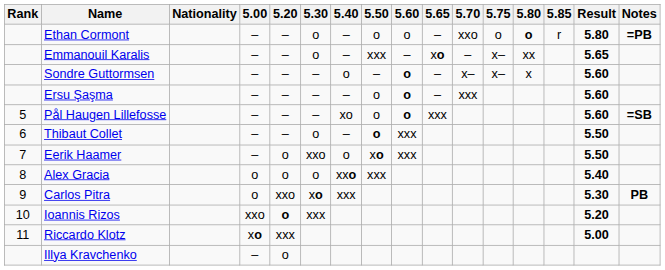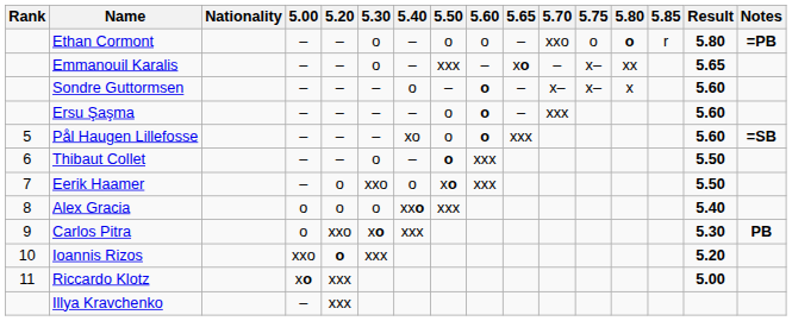 <table class="wikitable sortable" style="text-align:center">
 <tr>
 <th>Rank</th>
 <th>Name</th>
 <th>Nationality</th>
 <th>5.00</th>
 <th>5.20</th>
 <th>5.30</th>
 <th>5.40</th>
 <th>5.50</th>
 <th>5.60</th>
 <th>5.65</th>
 <th>5.70</th>
 <th>5.75</th>
 <th>5.80</th>
 <th>5.85</th>
 <th>Result</th>
 <th>Notes</th>
 </tr>
 <tr>
 <td></td>
 <td align=left><a href='#'>Ethan Cormont</a></td>
 <td align=left></td>
 <td>–</td>
 <td>–</td>
 <td>o</td>
 <td>–</td>
 <td>o</td>
 <td>o</td>
 <td>–</td>
 <td>xxo</td>
 <td>o</td>
 <td><strong>o</strong></td>
 <td>r</td>
 <td><strong>5.80</strong></td>
 <td><strong>=PB</strong></td>
 </tr>
 <tr>
 <td></td>
 <td align=left><a href='#'>Emmanouil Karalis</a></td>
 <td align=left></td>
 <td>–</td>
 <td>–</td>
 <td>o</td>
 <td>–</td>
 <td>xxx</td>
 <td>–</td>
 <td>x<strong>o</strong></td>
 <td>–</td>
 <td>x–</td>
 <td>xx</td>
 <td></td>
 <td><strong>5.65</strong></td>
 <td></td>
 </tr>
 <tr>
 <td></td>
 <td align=left><a href='#'>Sondre Guttormsen</a></td>
 <td align=left></td>
 <td>–</td>
 <td>–</td>
 <td>–</td>
 <td>o</td>
 <td>–</td>
 <td><strong>o</strong></td>
 <td>–</td>
 <td>x–</td>
 <td>x–</td>
 <td>x</td>
 <td></td>
 <td><strong>5.60</strong></td>
 <td></td>
 </tr>
 <tr>
 <td></td>
 <td align=left><a href='#'>Ersu Şaşma</a></td>
 <td align=left></td>
 <td>–</td>
 <td>–</td>
 <td>–</td>
 <td>–</td>
 <td>o</td>
 <td><strong>o</strong></td>
 <td>–</td>
 <td>xxx</td>
 <td></td>
 <td></td>
 <td></td>
 <td><strong>5.60</strong></td>
 <td></td>
 </tr>
 <tr>
 <td>5</td>
 <td align=left><a href='#'>Pål Haugen Lillefosse</a></td>
 <td align=left></td>
 <td>–</td>
 <td>–</td>
 <td>–</td>
 <td>xo</td>
 <td>o</td>
 <td><strong>o</strong></td>
 <td>xxx</td>
 <td></td>
 <td></td>
 <td></td>
 <td></td>
 <td><strong>5.60</strong></td>
 <td><strong>=SB</strong></td>
 </tr>
 <tr>
 <td>6</td>
 <td align=left><a href='#'>Thibaut Collet</a></td>
 <td align=left></td>
 <td>–</td>
 <td>–</td>
 <td>o</td>
 <td>–</td>
 <td><strong>o</strong></td>
 <td>xxx</td>
 <td></td>
 <td></td>
 <td></td>
 <td></td>
 <td></td>
 <td><strong>5.50</strong></td>
 <td></td>
 </tr>
 <tr>
 <td>7</td>
 <td align=left><a href='#'>Eerik Haamer</a></td>
 <td align=left></td>
 <td>–</td>
 <td>o</td>
 <td>xxo</td>
 <td>o</td>
 <td>x<strong>o</strong></td>
 <td>xxx</td>
 <td></td>
 <td></td>
 <td></td>
 <td></td>
 <td></td>
 <td><strong>5.50</strong></td>
 <td></td>
 </tr>
 <tr>
 <td>8</td>
 <td align=left><a href='#'>Alex Gracia</a></td>
 <td align=left></td>
 <td>o</td>
 <td>o</td>
 <td>o</td>
 <td>xx<strong>o</strong></td>
 <td>xxx</td>
 <td></td>
 <td></td>
 <td></td>
 <td></td>
 <td></td>
 <td></td>
 <td><strong>5.40</strong></td>
 <td></td>
 </tr>
 <tr>
 <td>9</td>
 <td align=left><a href='#'>Carlos Pitra</a></td>
 <td align=left></td>
 <td>o</td>
 <td>xxo</td>
 <td>x<strong>o</strong></td>
 <td>xxx</td>
 <td></td>
 <td></td>
 <td></td>
 <td></td>
 <td></td>
 <td></td>
 <td></td>
 <td><strong>5.30</strong></td>
 <td><strong>PB</strong></td>
 </tr>
 <tr>
 <td>10</td>
 <td align=left><a href='#'>Ioannis Rizos</a></td>
 <td align=left></td>
 <td>xxo</td>
 <td><strong>o</strong></td>
 <td>xxx</td>
 <td></td>
 <td></td>
 <td></td>
 <td></td>
 <td></td>
 <td></td>
 <td></td>
 <td></td>
 <td><strong>5.20</strong></td>
 <td></td>
 </tr>
 <tr>
 <td>11</td>
 <td align=left><a href='#'>Riccardo Klotz</a></td>
 <td align=left></td>
 <td>x<strong>o</strong></td>
 <td>xxx</td>
 <td></td>
 <td></td>
 <td></td>
 <td></td>
 <td></td>
 <td></td>
 <td></td>
 <td></td>
 <td></td>
 <td><strong>5.00</strong></td>
 <td></td>
 </tr>
 <tr>
 <td></td>
 <td align=left><a href='#'>Illya Kravchenko</a></td>
 <td align=left></td>
 <td>–</td>
-<td>o</td>
+<td>xxx</td>
 <td></td>
 <td></td>
 <td></td>
 <td></td>
 <td></td>
 <td></td>
 <td></td>
 <td></td>
 <td></td>
 <td><strong></strong></td>
 <td></td>
 </tr>
 </table>
